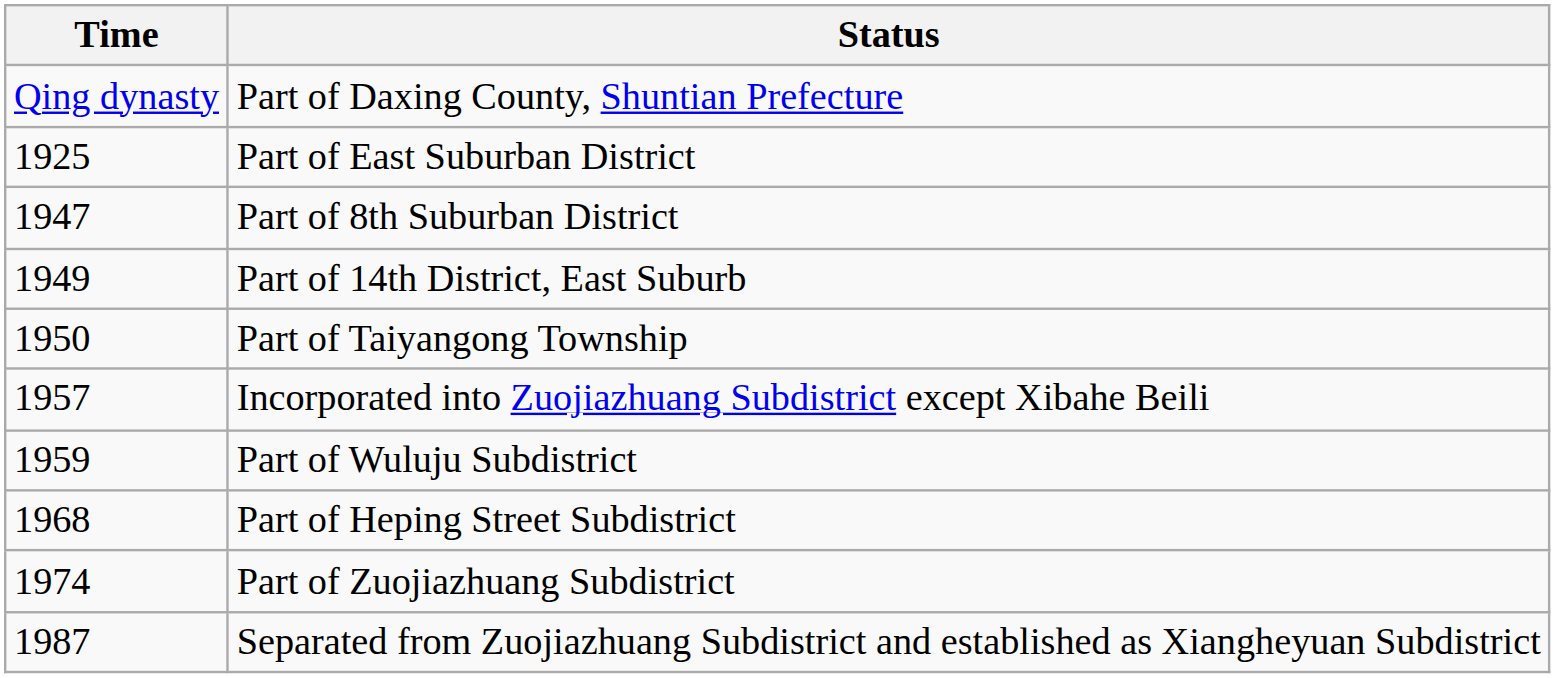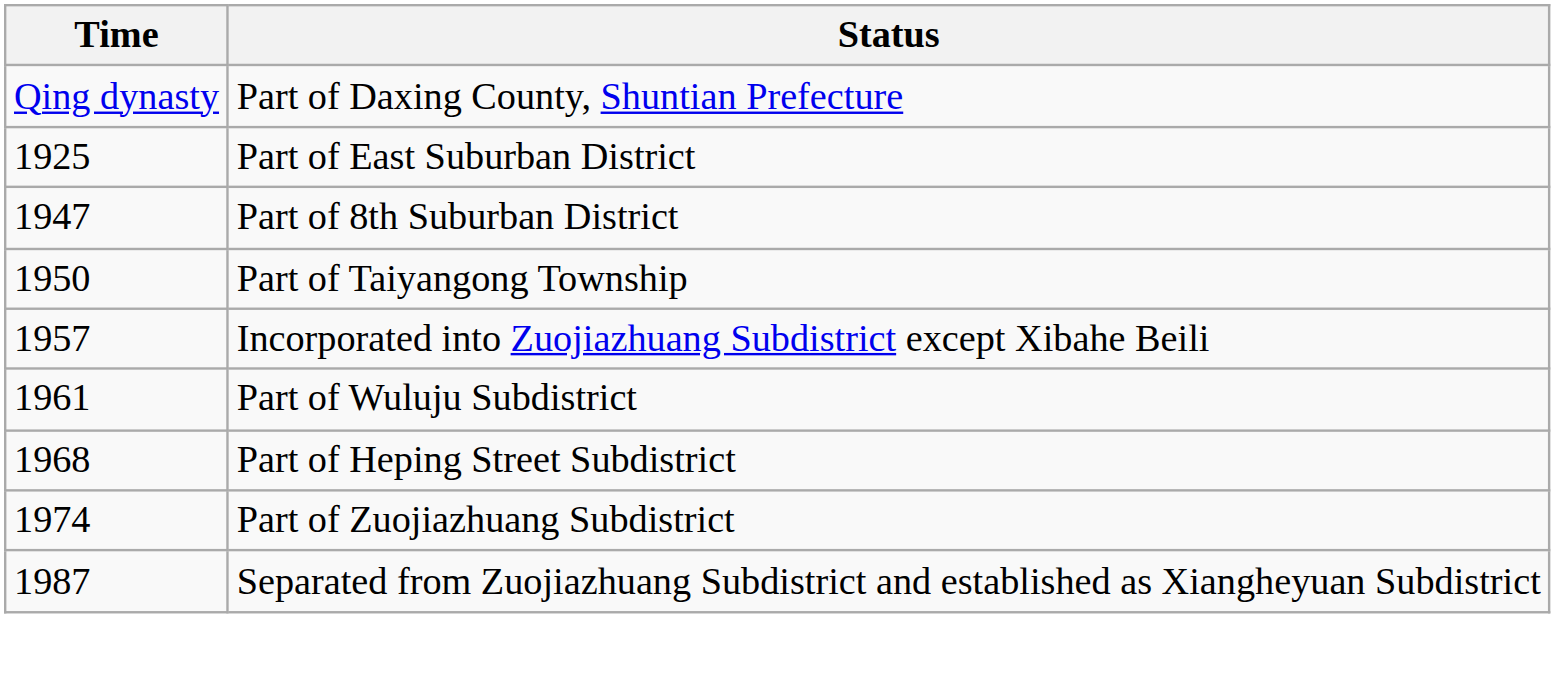 <table class="wikitable">
 <tr>
 <th>Time</th>
 <th>Status</th>
 </tr>
 <tr>
 <td><a href='#'>Qing dynasty</a></td>
 <td>Part of Daxing County, <a href='#'>Shuntian Prefecture</a></td>
 </tr>
 <tr>
 <td>1925</td>
 <td>Part of East Suburban District</td>
 </tr>
 <tr>
 <td>1947</td>
 <td>Part of 8th Suburban District</td>
 </tr>
 <tr>
-<td>1949</td>
-<td>Part of 14th District, East Suburb</td>
-</tr>
-<tr>
 <td>1950</td>
 <td>Part of Taiyangong Township</td>
 </tr>
 <tr>
 <td>1957</td>
 <td>Incorporated into <a href='#'>Zuojiazhuang Subdistrict</a> except Xibahe Beili</td>
 </tr>
 <tr>
-<td>1959</td>
+<td>1961</td>
 <td>Part of Wuluju Subdistrict</td>
 </tr>
 <tr>
 <td>1968</td>
 <td>Part of Heping Street Subdistrict</td>
 </tr>
 <tr>
 <td>1974</td>
 <td>Part of Zuojiazhuang Subdistrict</td>
 </tr>
 <tr>
 <td>1987</td>
 <td>Separated from Zuojiazhuang Subdistrict and established as Xiangheyuan Subdistrict</td>
 </tr>
 </table>
